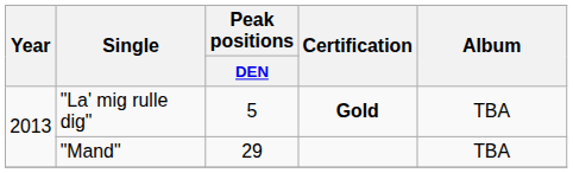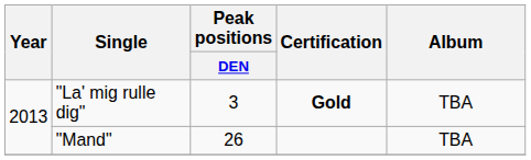 <table class="wikitable">
 <tr>
 <th align="center" rowspan="2" width="10">Year</th>
 <th align="center" rowspan="2" width="120">Single</th>
 <th align="center" colspan="1" width="20">Peak positions</th>
 <th align="center" rowspan="2" width="60">Certification</th>
 <th align="center" rowspan="2" width="120">Album</th>
 </tr>
 <tr>
 <th width="20"><small><a href='#'>DEN</a><br></small></th>
 </tr>
 <tr>
 <td rowspan=2>2013</td>
 <td>"La' mig rulle dig"</td>
-<td style="text-align:center;">5</td>
+<td style="text-align:center;">3</td>
 <td style="text-align:center;"><strong>Gold</strong></td>
 <td style="text-align:center;">TBA</td>
 </tr>
 <tr>
 <td>"Mand"</td>
-<td style="text-align:center;">29</td>
+<td style="text-align:center;">26</td>
 <td style="text-align:center;"></td>
 <td style="text-align:center;">TBA</td>
 </tr>
 <tr>
 </tr>
 </table>
